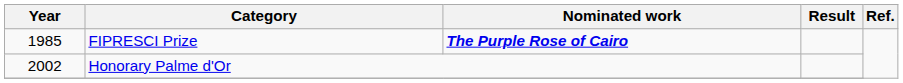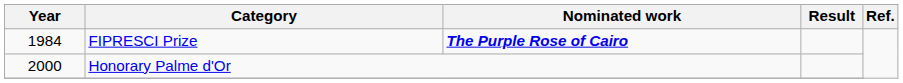 <table class="wikitable unsortable plainrowheaders" Style=font-size:98%>
 <tr>
 <th scope="col" style="width:9%;">Year</th>
 <th scope="col" style="width:20em;">Category</th>
 <th scope="col" style="width:20em;">Nominated work</th>
 <th scope="col" style="width:2em;">Result</th>
 <th scope="col" style="width:4%;" class="unsortable">Ref.</th>
 </tr>
 <tr>
-<td style="text-align:center;">1985</td>
+<td style="text-align:center;">1984</td>
 <td><a href='#'>FIPRESCI Prize</a></td>
 <td><strong><em><a href='#'>The Purple Rose of Cairo</a></em></strong></td>
 <td></td>
 </tr>
 <tr>
-<td style="text-align:center;">2002</td>
+<td style="text-align:center;">2000</td>
 <td colspan=2><a href='#'>Honorary Palme d'Or</a></td>
 <td></td>
 </tr>
 <tr>
 </tr>
 </table>
